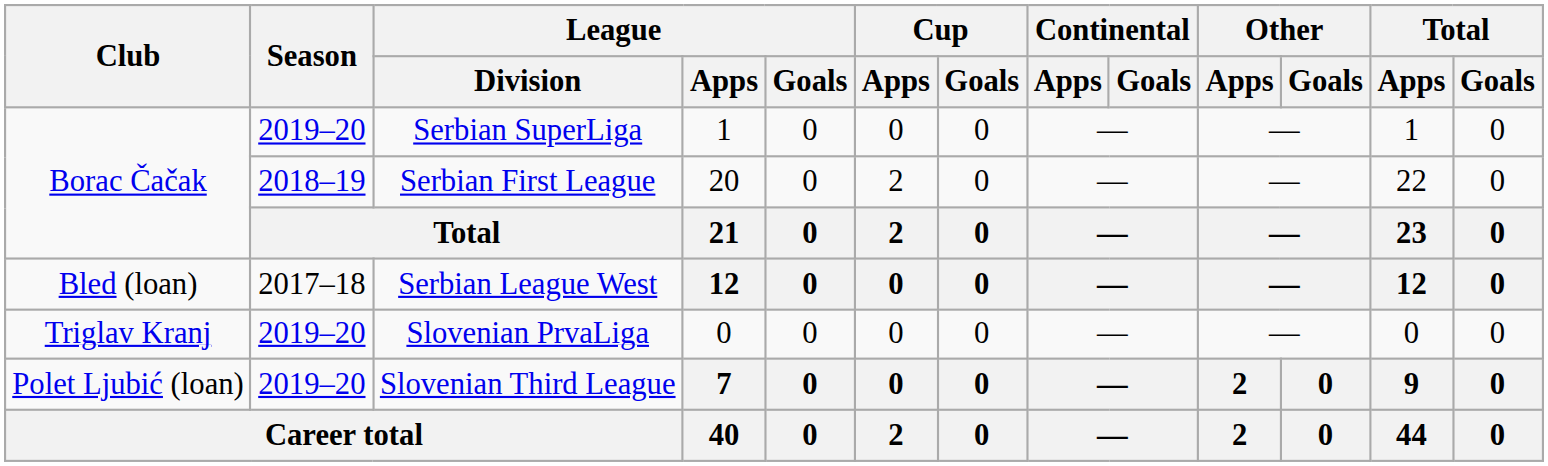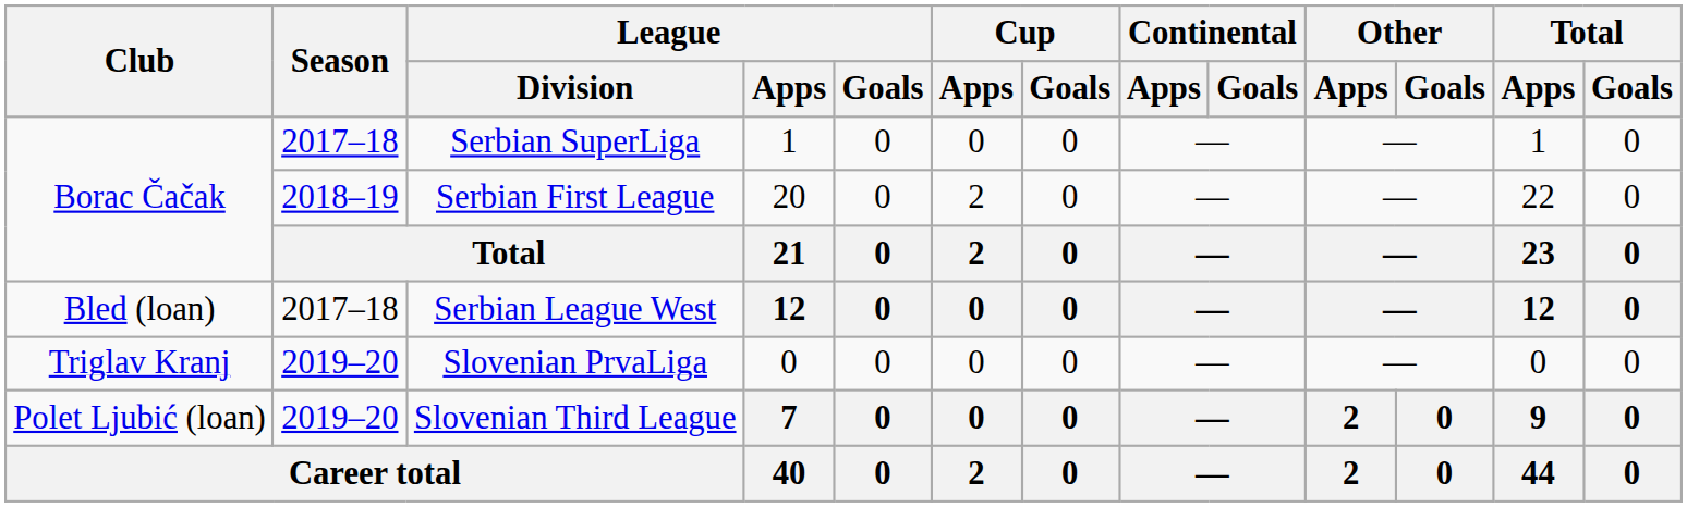 <table class="wikitable" style="text-align: center;font-size:90%">
 <tr>
 <th rowspan="2">Club</th>
 <th rowspan="2">Season</th>
 <th colspan="3">League</th>
 <th colspan="2">Cup</th>
 <th colspan="2">Continental</th>
 <th colspan="2">Other</th>
 <th colspan="2">Total</th>
 </tr>
 <tr>
 <th>Division</th>
 <th>Apps</th>
 <th>Goals</th>
 <th>Apps</th>
 <th>Goals</th>
 <th>Apps</th>
 <th>Goals</th>
 <th>Apps</th>
 <th>Goals</th>
 <th>Apps</th>
 <th>Goals</th>
 </tr>
 <tr>
 <td rowspan="3"><a href='#'>Borac Čačak</a></td>
-<td><a href='#'>2019–20</a></td>
+<td><a href='#'>2017–18</a></td>
 <td><a href='#'>Serbian SuperLiga</a></td>
 <td>1</td>
 <td>0</td>
 <td>0</td>
 <td>0</td>
 <td colspan="2">—</td>
 <td colspan="2">—</td>
 <td>1</td>
 <td>0</td>
 </tr>
 <tr>
 <td><a href='#'>2018–19</a></td>
 <td><a href='#'>Serbian First League</a></td>
 <td>20</td>
 <td>0</td>
 <td>2</td>
 <td>0</td>
 <td colspan="2">—</td>
 <td colspan="2">—</td>
 <td>22</td>
 <td>0</td>
 </tr>
 <tr>
 <th colspan="2">Total</th>
 <th>21</th>
 <th>0</th>
 <th>2</th>
 <th>0</th>
 <th colspan="2">—</th>
 <th colspan="2">—</th>
 <th>23</th>
 <th>0</th>
 </tr>
 <tr>
 <td><a href='#'>Bled</a> (loan)</td>
 <td>2017–18</td>
 <td><a href='#'>Serbian League West</a></td>
 <th>12</th>
 <th>0</th>
 <th>0</th>
 <th>0</th>
 <th colspan="2">—</th>
 <th colspan="2">—</th>
 <th>12</th>
 <th>0</th>
 </tr>
 <tr>
 <td><a href='#'>Triglav Kranj</a></td>
 <td><a href='#'>2019–20</a></td>
 <td><a href='#'>Slovenian PrvaLiga</a></td>
 <td>0</td>
 <td>0</td>
 <td>0</td>
 <td>0</td>
 <td colspan="2">—</td>
 <td colspan="2">—</td>
 <td>0</td>
 <td>0</td>
 </tr>
 <tr>
 <td><a href='#'>Polet Ljubić</a> (loan)</td>
 <td><a href='#'>2019–20</a></td>
 <td><a href='#'>Slovenian Third League</a></td>
 <th>7</th>
 <th>0</th>
 <th>0</th>
 <th>0</th>
 <th colspan="2">—</th>
 <th>2</th>
 <th>0</th>
 <th>9</th>
 <th>0</th>
 </tr>
 <tr>
 <th colspan="3">Career total</th>
 <th>40</th>
 <th>0</th>
 <th>2</th>
 <th>0</th>
 <th colspan="2">—</th>
 <th>2</th>
 <th>0</th>
 <th>44</th>
 <th>0</th>
 </tr>
 </table>
